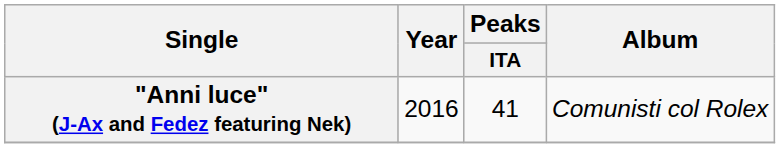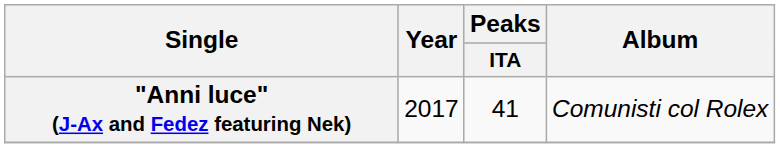 <table class="wikitable plainrowheaders" style="text-align:center;" border="1">
 <tr>
 <th scope="col" rowspan="2" style="width:250px;">Single</th>
 <th scope="col" rowspan="2">Year</th>
 <th scope="col" colspan="1">Peaks</th>
 <th scope="col" rowspan="2">Album</th>
 </tr>
 <tr>
 <th scope="col" style="width:35px;font-size:85%;">ITA<br> </th>
 </tr>
 <tr>
 <th scope="row">"Anni luce"<br><small>(<a href='#'>J-Ax</a> and <a href='#'>Fedez</a> featuring Nek)</small></th>
-<td>2016</td>
+<td>2017</td>
 <td>41</td>
 <td><em>Comunisti col Rolex</em></td>
 </tr>
 <tr>
 </tr>
 </table>
